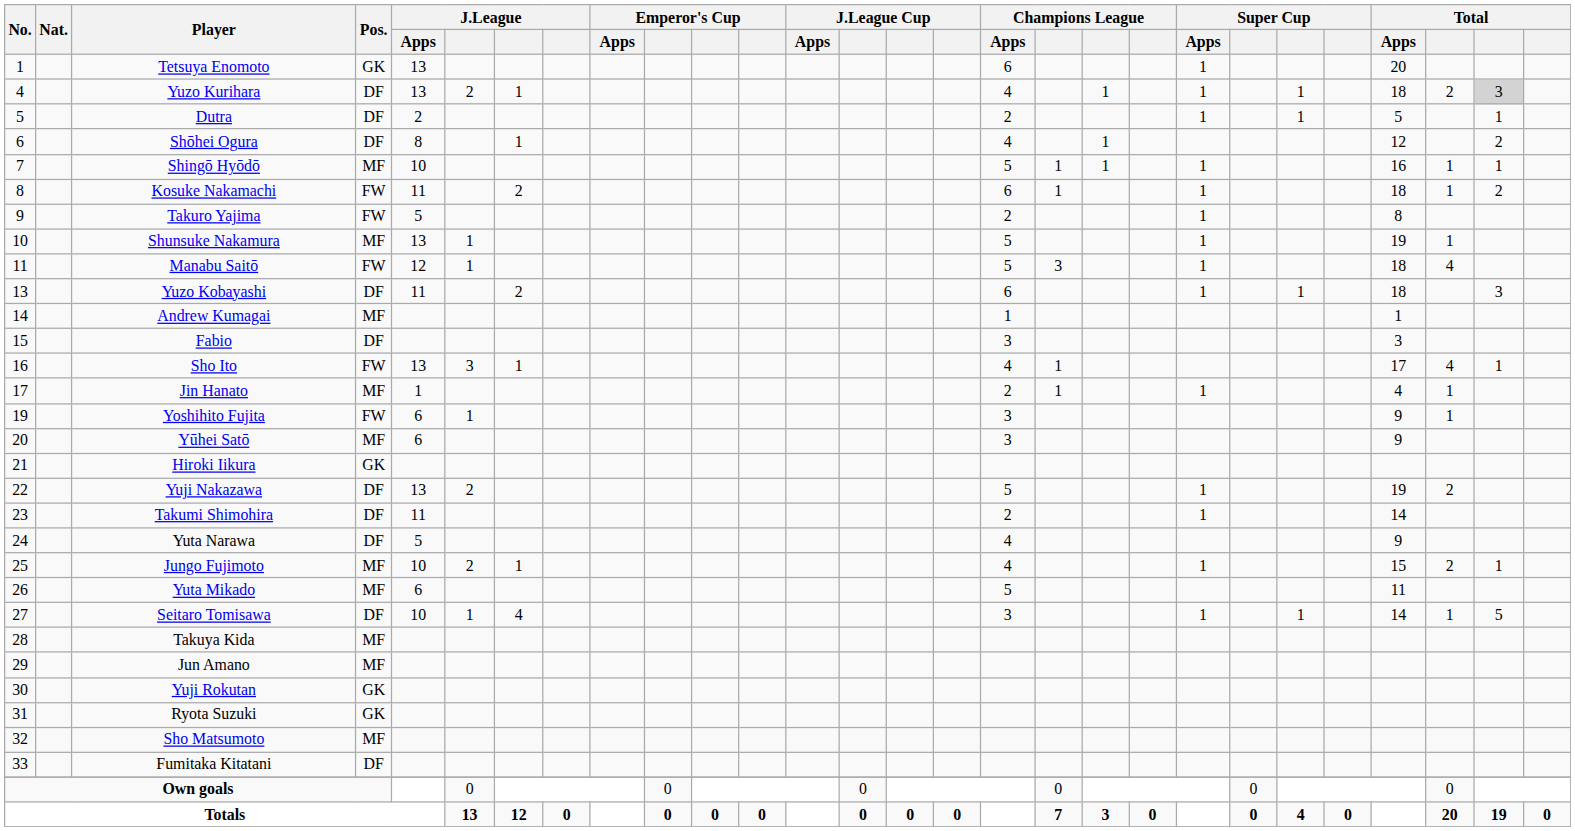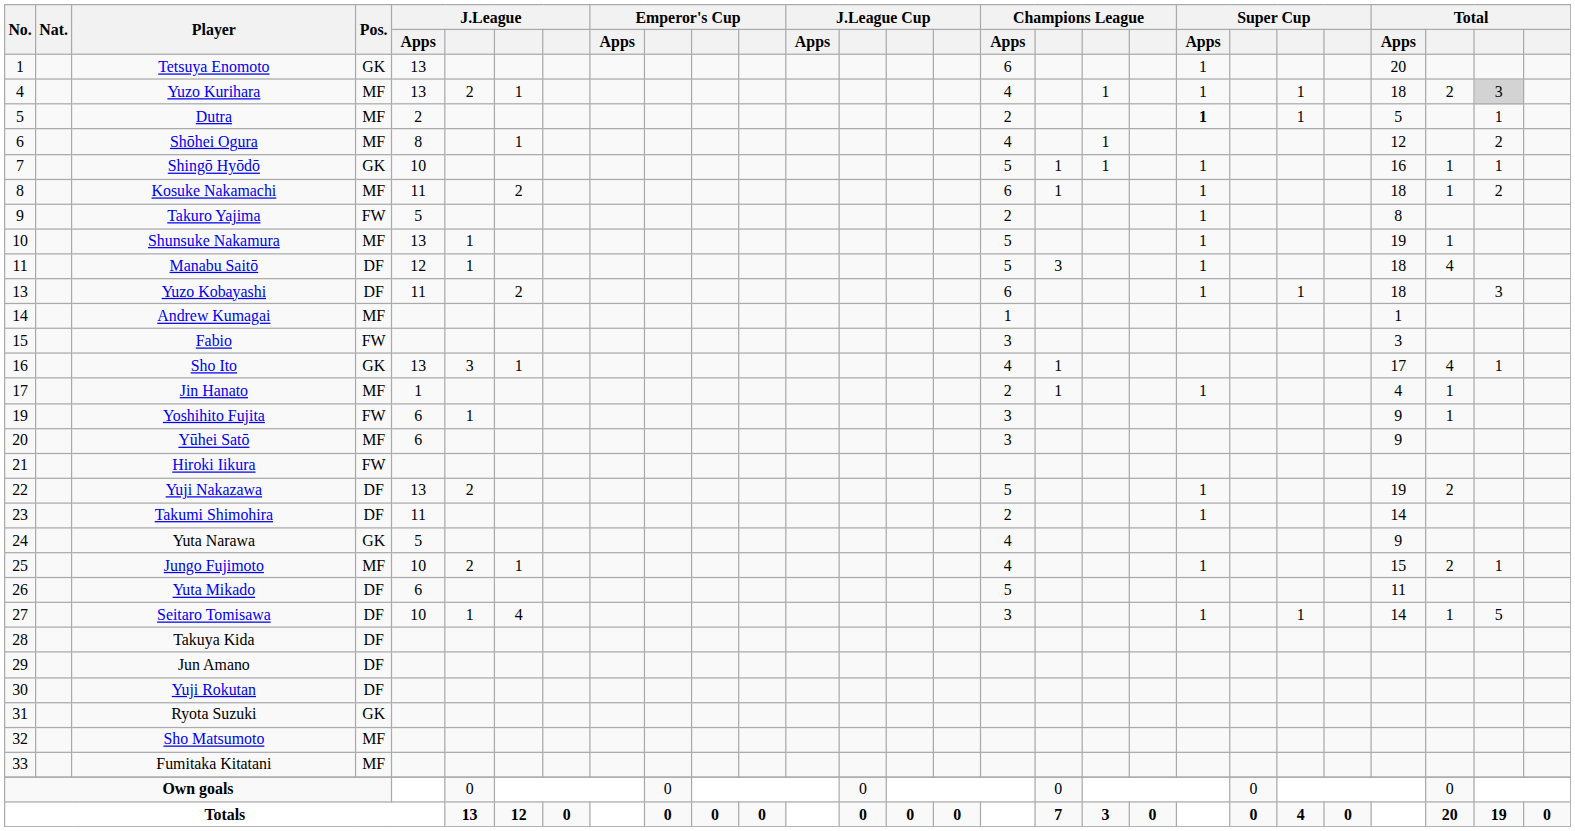 <table class="wikitable sortable alternance"  style="font-size:80%; text-align:center; line-height:14px; width:100%;">
 <tr>
 <th rowspan="2" style="width:10px;">No.</th>
 <th rowspan="2" style="width:10px;">Nat.</th>
 <th rowspan="2" scope="col" style="width:275px;">Player</th>
 <th rowspan="2" style="width:10px;">Pos.</th>
 <th colspan="4">J.League</th>
 <th colspan="4">Emperor's Cup</th>
 <th colspan="4">J.League Cup</th>
 <th colspan="4">Champions League</th>
 <th colspan="4">Super Cup</th>
 <th colspan="4">Total</th>
 </tr>
 <tr style="text-align:center;">
 <th width=40>Apps</th>
 <th width=40></th>
 <th width=40></th>
 <th width=40></th>
 <th width=40>Apps</th>
 <th width=40></th>
 <th width=40></th>
 <th width=40></th>
 <th width=40>Apps</th>
 <th width=40></th>
 <th width=40></th>
 <th width=40></th>
 <th width=40>Apps</th>
 <th width=40></th>
 <th width=40></th>
 <th width=40></th>
 <th width=40>Apps</th>
 <th width=40></th>
 <th width=40></th>
 <th width=40></th>
 <th width=40>Apps</th>
 <th width=40></th>
 <th width=40></th>
 <th width=40></th>
 </tr>
 <tr>
 <td>1</td>
 <td></td>
 <td><a href='#'>Tetsuya Enomoto</a></td>
 <td>GK</td>
 <td>13</td>
 <td></td>
 <td></td>
 <td></td>
 <td></td>
 <td></td>
 <td></td>
 <td></td>
 <td></td>
 <td></td>
 <td></td>
 <td></td>
 <td>6</td>
 <td></td>
 <td></td>
 <td></td>
 <td>1</td>
 <td></td>
 <td></td>
 <td></td>
 <td>20</td>
 <td></td>
 <td></td>
 <td></td>
 </tr>
 <tr>
 <td>4</td>
 <td></td>
 <td><a href='#'>Yuzo Kurihara</a></td>
-<td>DF</td>
+<td>MF</td>
 <td>13</td>
 <td>2</td>
 <td>1</td>
 <td></td>
 <td></td>
 <td></td>
 <td></td>
 <td></td>
 <td></td>
 <td></td>
 <td></td>
 <td></td>
 <td>4</td>
 <td></td>
 <td>1</td>
 <td></td>
 <td>1</td>
 <td></td>
 <td>1</td>
 <td></td>
 <td>18</td>
 <td>2</td>
 <td style="background: lightgrey;">3</td>
 <td></td>
 </tr>
 <tr>
 <td>5</td>
 <td></td>
 <td><a href='#'>Dutra</a></td>
-<td>DF</td>
+<td>MF</td>
 <td>2</td>
 <td></td>
 <td></td>
 <td></td>
 <td></td>
 <td></td>
 <td></td>
 <td></td>
 <td></td>
 <td></td>
 <td></td>
 <td></td>
 <td>2</td>
 <td></td>
 <td></td>
 <td></td>
-<td>1</td>
+<td><strong>1</strong></td>
 <td></td>
 <td>1</td>
 <td></td>
 <td>5</td>
 <td></td>
 <td>1</td>
 <td></td>
 </tr>
 <tr>
 <td>6</td>
 <td></td>
 <td><a href='#'>Shōhei Ogura</a></td>
-<td>DF</td>
+<td>MF</td>
 <td>8</td>
 <td></td>
 <td>1</td>
 <td></td>
 <td></td>
 <td></td>
 <td></td>
 <td></td>
 <td></td>
 <td></td>
 <td></td>
 <td></td>
 <td>4</td>
 <td></td>
 <td>1</td>
 <td></td>
 <td></td>
 <td></td>
 <td></td>
 <td></td>
 <td>12</td>
 <td></td>
 <td>2</td>
 <td></td>
 </tr>
 <tr>
 <td>7</td>
 <td></td>
 <td><a href='#'>Shingō Hyōdō</a></td>
-<td>MF</td>
+<td>GK</td>
 <td>10</td>
 <td></td>
 <td></td>
 <td></td>
 <td></td>
 <td></td>
 <td></td>
 <td></td>
 <td></td>
 <td></td>
 <td></td>
 <td></td>
 <td>5</td>
 <td>1</td>
 <td>1</td>
 <td></td>
 <td>1</td>
 <td></td>
 <td></td>
 <td></td>
 <td>16</td>
 <td>1</td>
 <td>1</td>
 <td></td>
 </tr>
 <tr>
 <td>8</td>
 <td></td>
 <td><a href='#'>Kosuke Nakamachi</a></td>
-<td>FW</td>
+<td>MF</td>
 <td>11</td>
 <td></td>
 <td>2</td>
 <td></td>
 <td></td>
 <td></td>
 <td></td>
 <td></td>
 <td></td>
 <td></td>
 <td></td>
 <td></td>
 <td>6</td>
 <td>1</td>
 <td></td>
 <td></td>
 <td>1</td>
 <td></td>
 <td></td>
 <td></td>
 <td>18</td>
 <td>1</td>
 <td>2</td>
 <td></td>
 </tr>
 <tr>
 <td>9</td>
 <td></td>
 <td><a href='#'>Takuro Yajima</a></td>
 <td>FW</td>
 <td>5</td>
 <td></td>
 <td></td>
 <td></td>
 <td></td>
 <td></td>
 <td></td>
 <td></td>
 <td></td>
 <td></td>
 <td></td>
 <td></td>
 <td>2</td>
 <td></td>
 <td></td>
 <td></td>
 <td>1</td>
 <td></td>
 <td></td>
 <td></td>
 <td>8</td>
 <td></td>
 <td></td>
 <td></td>
 </tr>
 <tr>
 <td>10</td>
 <td></td>
 <td><a href='#'>Shunsuke Nakamura</a></td>
 <td>MF</td>
 <td>13</td>
 <td>1</td>
 <td></td>
 <td></td>
 <td></td>
 <td></td>
 <td></td>
 <td></td>
 <td></td>
 <td></td>
 <td></td>
 <td></td>
 <td>5</td>
 <td></td>
 <td></td>
 <td></td>
 <td>1</td>
 <td></td>
 <td></td>
 <td></td>
 <td>19</td>
 <td>1</td>
 <td></td>
 <td></td>
 </tr>
 <tr>
 <td>11</td>
 <td></td>
 <td><a href='#'>Manabu Saitō</a></td>
-<td>FW</td>
+<td>DF</td>
 <td>12</td>
 <td>1</td>
 <td></td>
 <td></td>
 <td></td>
 <td></td>
 <td></td>
 <td></td>
 <td></td>
 <td></td>
 <td></td>
 <td></td>
 <td>5</td>
 <td>3</td>
 <td></td>
 <td></td>
 <td>1</td>
 <td></td>
 <td></td>
 <td></td>
 <td>18</td>
 <td>4</td>
 <td></td>
 <td></td>
 </tr>
 <tr>
 <td>13</td>
 <td></td>
 <td><a href='#'>Yuzo Kobayashi</a></td>
 <td>DF</td>
 <td>11</td>
 <td></td>
 <td>2</td>
 <td></td>
 <td></td>
 <td></td>
 <td></td>
 <td></td>
 <td></td>
 <td></td>
 <td></td>
 <td></td>
 <td>6</td>
 <td></td>
 <td></td>
 <td></td>
 <td>1</td>
 <td></td>
 <td>1</td>
 <td></td>
 <td>18</td>
 <td></td>
 <td>3</td>
 <td></td>
 </tr>
 <tr>
 <td>14</td>
 <td></td>
 <td><a href='#'>Andrew Kumagai</a></td>
 <td>MF</td>
 <td></td>
 <td></td>
 <td></td>
 <td></td>
 <td></td>
 <td></td>
 <td></td>
 <td></td>
 <td></td>
 <td></td>
 <td></td>
 <td></td>
 <td>1</td>
 <td></td>
 <td></td>
 <td></td>
 <td></td>
 <td></td>
 <td></td>
 <td></td>
 <td>1</td>
 <td></td>
 <td></td>
 <td></td>
 </tr>
 <tr>
 <td>15</td>
 <td></td>
 <td><a href='#'>Fabio</a></td>
-<td>DF</td>
+<td>FW</td>
 <td></td>
 <td></td>
 <td></td>
 <td></td>
 <td></td>
 <td></td>
 <td></td>
 <td></td>
 <td></td>
 <td></td>
 <td></td>
 <td></td>
 <td>3</td>
 <td></td>
 <td></td>
 <td></td>
 <td></td>
 <td></td>
 <td></td>
 <td></td>
 <td>3</td>
 <td></td>
 <td></td>
 <td></td>
 </tr>
 <tr>
 <td>16</td>
 <td></td>
 <td><a href='#'>Sho Ito</a></td>
-<td>FW</td>
+<td>GK</td>
 <td>13</td>
 <td>3</td>
 <td>1</td>
 <td></td>
 <td></td>
 <td></td>
 <td></td>
 <td></td>
 <td></td>
 <td></td>
 <td></td>
 <td></td>
 <td>4</td>
 <td>1</td>
 <td></td>
 <td></td>
 <td></td>
 <td></td>
 <td></td>
 <td></td>
 <td>17</td>
 <td>4</td>
 <td>1</td>
 <td></td>
 </tr>
 <tr>
 <td>17</td>
 <td></td>
 <td><a href='#'>Jin Hanato</a></td>
 <td>MF</td>
 <td>1</td>
 <td></td>
 <td></td>
 <td></td>
 <td></td>
 <td></td>
 <td></td>
 <td></td>
 <td></td>
 <td></td>
 <td></td>
 <td></td>
 <td>2</td>
 <td>1</td>
 <td></td>
 <td></td>
 <td>1</td>
 <td></td>
 <td></td>
 <td></td>
 <td>4</td>
 <td>1</td>
 <td></td>
 <td></td>
 </tr>
 <tr>
 <td>19</td>
 <td></td>
 <td><a href='#'>Yoshihito Fujita</a></td>
 <td>FW</td>
 <td>6</td>
 <td>1</td>
 <td></td>
 <td></td>
 <td></td>
 <td></td>
 <td></td>
 <td></td>
 <td></td>
 <td></td>
 <td></td>
 <td></td>
 <td>3</td>
 <td></td>
 <td></td>
 <td></td>
 <td></td>
 <td></td>
 <td></td>
 <td></td>
 <td>9</td>
 <td>1</td>
 <td></td>
 <td></td>
 </tr>
 <tr>
 <td>20</td>
 <td></td>
 <td><a href='#'>Yūhei Satō</a></td>
 <td>MF</td>
 <td>6</td>
 <td></td>
 <td></td>
 <td></td>
 <td></td>
 <td></td>
 <td></td>
 <td></td>
 <td></td>
 <td></td>
 <td></td>
 <td></td>
 <td>3</td>
 <td></td>
 <td></td>
 <td></td>
 <td></td>
 <td></td>
 <td></td>
 <td></td>
 <td>9</td>
 <td></td>
 <td></td>
 <td></td>
 </tr>
 <tr>
 <td>21</td>
 <td></td>
 <td><a href='#'>Hiroki Iikura</a></td>
-<td>GK</td>
+<td>FW</td>
 <td></td>
 <td></td>
 <td></td>
 <td></td>
 <td></td>
 <td></td>
 <td></td>
 <td></td>
 <td></td>
 <td></td>
 <td></td>
 <td></td>
 <td></td>
 <td></td>
 <td></td>
 <td></td>
 <td></td>
 <td></td>
 <td></td>
 <td></td>
 <td></td>
 <td></td>
 <td></td>
 <td></td>
 </tr>
 <tr>
 <td>22</td>
 <td></td>
 <td><a href='#'>Yuji Nakazawa</a></td>
 <td>DF</td>
 <td>13</td>
 <td>2</td>
 <td></td>
 <td></td>
 <td></td>
 <td></td>
 <td></td>
 <td></td>
 <td></td>
 <td></td>
 <td></td>
 <td></td>
 <td>5</td>
 <td></td>
 <td></td>
 <td></td>
 <td>1</td>
 <td></td>
 <td></td>
 <td></td>
 <td>19</td>
 <td>2</td>
 <td></td>
 <td></td>
 </tr>
 <tr>
 <td>23</td>
 <td></td>
 <td><a href='#'>Takumi Shimohira</a></td>
 <td>DF</td>
 <td>11</td>
 <td></td>
 <td></td>
 <td></td>
 <td></td>
 <td></td>
 <td></td>
 <td></td>
 <td></td>
 <td></td>
 <td></td>
 <td></td>
 <td>2</td>
 <td></td>
 <td></td>
 <td></td>
 <td>1</td>
 <td></td>
 <td></td>
 <td></td>
 <td>14</td>
 <td></td>
 <td></td>
 <td></td>
 </tr>
 <tr>
 <td>24</td>
 <td></td>
 <td>Yuta Narawa</td>
-<td>DF</td>
+<td>GK</td>
 <td>5</td>
 <td></td>
 <td></td>
 <td></td>
 <td></td>
 <td></td>
 <td></td>
 <td></td>
 <td></td>
 <td></td>
 <td></td>
 <td></td>
 <td>4</td>
 <td></td>
 <td></td>
 <td></td>
 <td></td>
 <td></td>
 <td></td>
 <td></td>
 <td>9</td>
 <td></td>
 <td></td>
 <td></td>
 </tr>
 <tr>
 <td>25</td>
 <td></td>
 <td><a href='#'>Jungo Fujimoto</a></td>
 <td>MF</td>
 <td>10</td>
 <td>2</td>
 <td>1</td>
 <td></td>
 <td></td>
 <td></td>
 <td></td>
 <td></td>
 <td></td>
 <td></td>
 <td></td>
 <td></td>
 <td>4</td>
 <td></td>
 <td></td>
 <td></td>
 <td>1</td>
 <td></td>
 <td></td>
 <td></td>
 <td>15</td>
 <td>2</td>
 <td>1</td>
 <td></td>
 </tr>
 <tr>
 <td>26</td>
 <td></td>
 <td><a href='#'>Yuta Mikado</a></td>
-<td>MF</td>
+<td>DF</td>
 <td>6</td>
 <td></td>
 <td></td>
 <td></td>
 <td></td>
 <td></td>
 <td></td>
 <td></td>
 <td></td>
 <td></td>
 <td></td>
 <td></td>
 <td>5</td>
 <td></td>
 <td></td>
 <td></td>
 <td></td>
 <td></td>
 <td></td>
 <td></td>
 <td>11</td>
 <td></td>
 <td></td>
 <td></td>
 </tr>
 <tr>
 <td>27</td>
 <td></td>
 <td><a href='#'>Seitaro Tomisawa</a></td>
 <td>DF</td>
 <td>10</td>
 <td>1</td>
 <td>4</td>
 <td></td>
 <td></td>
 <td></td>
 <td></td>
 <td></td>
 <td></td>
 <td></td>
 <td></td>
 <td></td>
 <td>3</td>
 <td></td>
 <td></td>
 <td></td>
 <td>1</td>
 <td></td>
 <td>1</td>
 <td></td>
 <td>14</td>
 <td>1</td>
 <td>5</td>
 <td></td>
 </tr>
 <tr>
 <td>28</td>
 <td></td>
 <td>Takuya Kida</td>
-<td>MF</td>
+<td>DF</td>
 <td></td>
 <td></td>
 <td></td>
 <td></td>
 <td></td>
 <td></td>
 <td></td>
 <td></td>
 <td></td>
 <td></td>
 <td></td>
 <td></td>
 <td></td>
 <td></td>
 <td></td>
 <td></td>
 <td></td>
 <td></td>
 <td></td>
 <td></td>
 <td></td>
 <td></td>
 <td></td>
 <td></td>
 </tr>
 <tr>
 <td>29</td>
 <td></td>
 <td>Jun Amano</td>
-<td>MF</td>
+<td>DF</td>
 <td></td>
 <td></td>
 <td></td>
 <td></td>
 <td></td>
 <td></td>
 <td></td>
 <td></td>
 <td></td>
 <td></td>
 <td></td>
 <td></td>
 <td></td>
 <td></td>
 <td></td>
 <td></td>
 <td></td>
 <td></td>
 <td></td>
 <td></td>
 <td></td>
 <td></td>
 <td></td>
 <td></td>
 </tr>
 <tr>
 <td>30</td>
 <td></td>
 <td><a href='#'>Yuji Rokutan</a></td>
-<td>GK</td>
+<td>DF</td>
 <td></td>
 <td></td>
 <td></td>
 <td></td>
 <td></td>
 <td></td>
 <td></td>
 <td></td>
 <td></td>
 <td></td>
 <td></td>
 <td></td>
 <td></td>
 <td></td>
 <td></td>
 <td></td>
 <td></td>
 <td></td>
 <td></td>
 <td></td>
 <td></td>
 <td></td>
 <td></td>
 <td></td>
 </tr>
 <tr>
 <td>31</td>
 <td></td>
 <td>Ryota Suzuki</td>
 <td>GK</td>
 <td></td>
 <td></td>
 <td></td>
 <td></td>
 <td></td>
 <td></td>
 <td></td>
 <td></td>
 <td></td>
 <td></td>
 <td></td>
 <td></td>
 <td></td>
 <td></td>
 <td></td>
 <td></td>
 <td></td>
 <td></td>
 <td></td>
 <td></td>
 <td></td>
 <td></td>
 <td></td>
 <td></td>
 </tr>
 <tr>
 <td>32</td>
 <td></td>
 <td><a href='#'>Sho Matsumoto</a></td>
 <td>MF</td>
 <td></td>
 <td></td>
 <td></td>
 <td></td>
 <td></td>
 <td></td>
 <td></td>
 <td></td>
 <td></td>
 <td></td>
 <td></td>
 <td></td>
 <td></td>
 <td></td>
 <td></td>
 <td></td>
 <td></td>
 <td></td>
 <td></td>
 <td></td>
 <td></td>
 <td></td>
 <td></td>
 <td></td>
 </tr>
 <tr>
 <td>33</td>
 <td></td>
 <td>Fumitaka Kitatani</td>
-<td>DF</td>
+<td>MF</td>
 <td></td>
 <td></td>
 <td></td>
 <td></td>
 <td></td>
 <td></td>
 <td></td>
 <td></td>
 <td></td>
 <td></td>
 <td></td>
 <td></td>
 <td></td>
 <td></td>
 <td></td>
 <td></td>
 <td></td>
 <td></td>
 <td></td>
 <td></td>
 <td></td>
 <td></td>
 <td></td>
 <td></td>
 </tr>
 <tr>
 </tr>
 <tr class="sortbottom">
 <td colspan="4"><strong>Own goals</strong></td>
 <td ! style="background:white; text-align: center;"></td>
 <td>0</td>
 <td ! colspan="3" style="background:white; text-align: center;"></td>
 <td>0</td>
 <td ! colspan="3" style="background:white; text-align: center;"></td>
 <td>0</td>
 <td ! colspan="3" style="background:white; text-align: center;"></td>
 <td>0</td>
 <td ! colspan="3" style="background:white; text-align: center;"></td>
 <td>0</td>
 <td ! colspan="3" style="background:white; text-align: center;"></td>
 <td>0</td>
 <td ! colspan="2" style="background:white; text-align: center;"></td>
 </tr>
 <tr class="sortbottom">
 <td colspan="5"  style="background:white; text-align: center;"><strong>Totals</strong></td>
 <td><strong>13</strong></td>
 <td><strong>12</strong></td>
 <td><strong>0</strong></td>
 <td ! rowspan="2" style="background:white; text-align: center;"></td>
 <td><strong>0</strong></td>
 <td><strong>0</strong></td>
 <td><strong>0</strong></td>
 <td ! rowspan="2" style="background:white; text-align: center;"></td>
 <td><strong>0</strong></td>
 <td><strong>0</strong></td>
 <td><strong>0</strong></td>
 <td ! rowspan="2" style="background:white; text-align: center;"></td>
 <td><strong>7</strong></td>
 <td><strong>3</strong></td>
 <td><strong>0</strong></td>
 <td ! rowspan="2" style="background:white; text-align: center;"></td>
 <td><strong>0</strong></td>
 <td><strong>4</strong></td>
 <td><strong>0</strong></td>
 <td ! rowspan="2" style="background:white; text-align: center;"></td>
 <td><strong>20</strong></td>
 <td><strong>19</strong></td>
 <td><strong>0</strong></td>
 </tr>
 </table>
